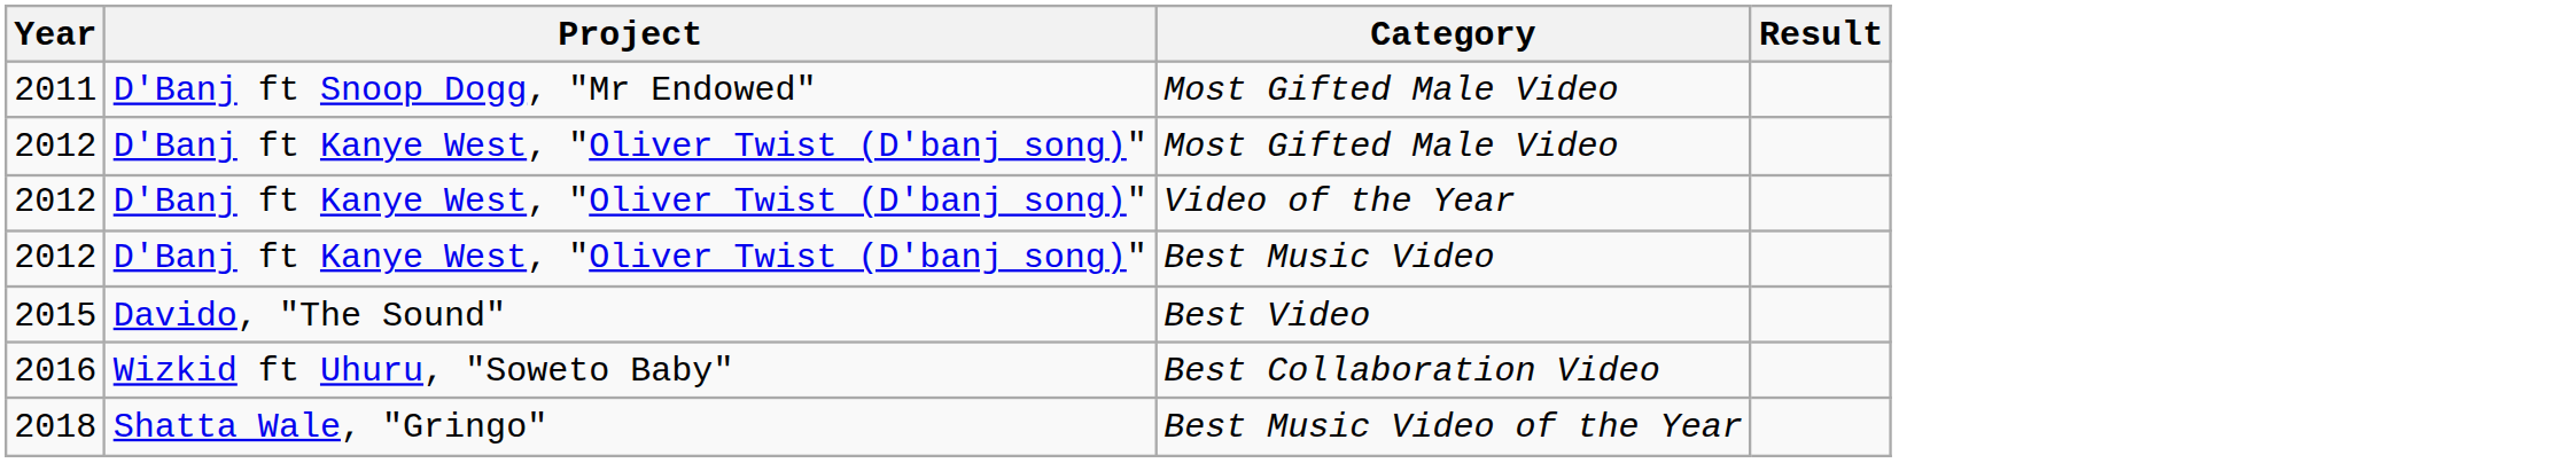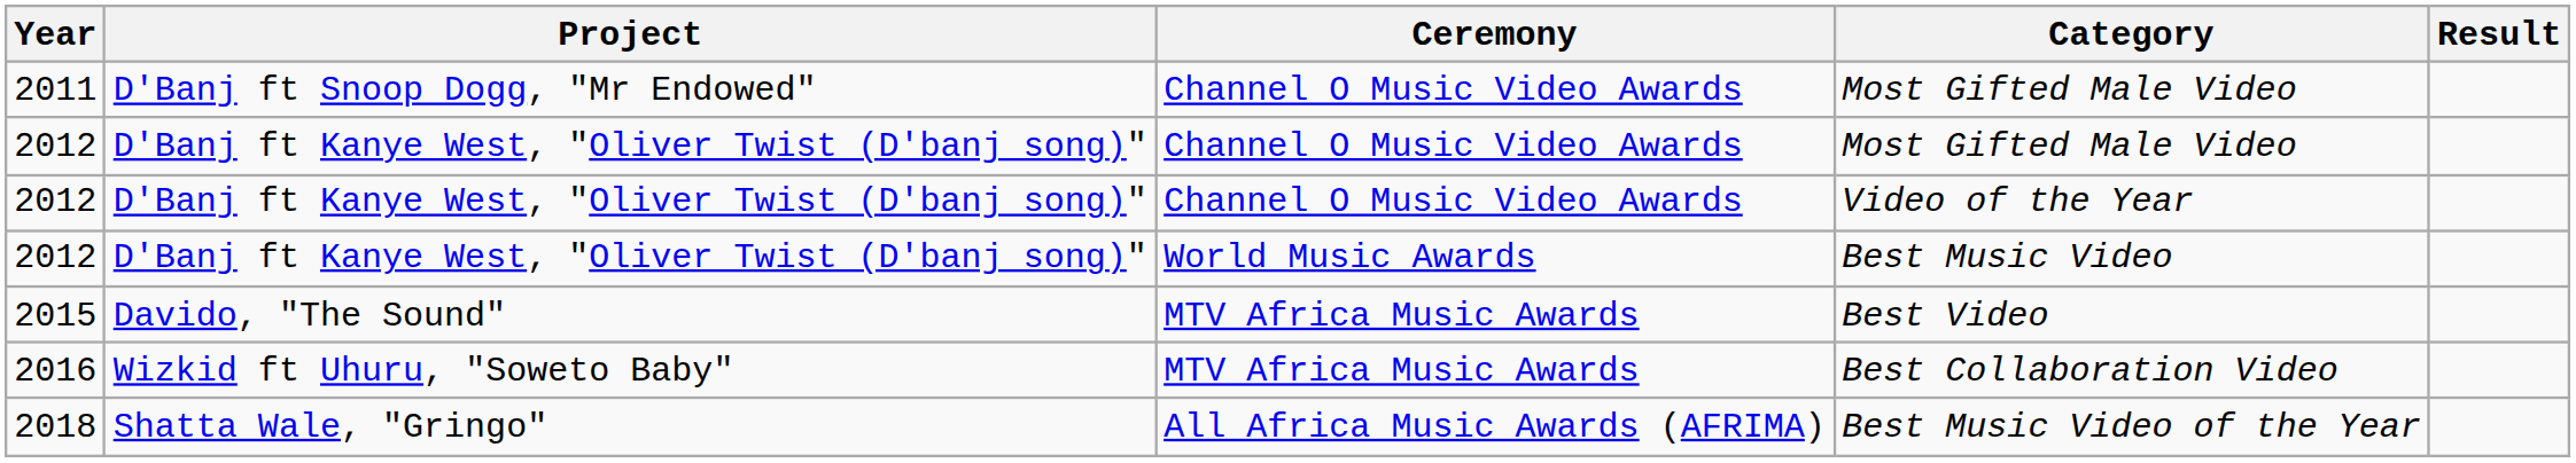 <table class="wikitable">
 <tr>
 <th>Year</th>
 <th>Project</th>
+<th>Ceremony</th>
 <th>Category</th>
 <th>Result</th>
 </tr>
 <tr>
 <td rowspan="1">2011</td>
 <td rowspan="1"><a href='#'>D'Banj</a> ft <a href='#'>Snoop Dogg</a>, "Mr Endowed"</td>
+<td rowspan="1"><a href='#'>Channel O Music Video Awards</a></td>
 <td><em>Most Gifted Male Video </em></td>
 <td></td>
 </tr>
 <tr>
 <td rowspan="1">2012</td>
 <td rowspan="1"><a href='#'>D'Banj</a> ft <a href='#'>Kanye West</a>, "<a href='#'>Oliver Twist (D'banj song)</a>"</td>
+<td rowspan="1"><a href='#'>Channel O Music Video Awards</a></td>
 <td><em>Most Gifted Male Video </em></td>
 <td></td>
 </tr>
 <tr>
 <td rowspan="1">2012</td>
 <td rowspan="1"><a href='#'>D'Banj</a> ft <a href='#'>Kanye West</a>, "<a href='#'>Oliver Twist (D'banj song)</a>"</td>
+<td rowspan="1"><a href='#'>Channel O Music Video Awards</a></td>
 <td><em>Video of the Year </em></td>
 <td></td>
 </tr>
 <tr>
 <td rowspan="1">2012</td>
 <td rowspan="1"><a href='#'>D'Banj</a> ft <a href='#'>Kanye West</a>, "<a href='#'>Oliver Twist (D'banj song)</a>"</td>
+<td rowspan="1"><a href='#'>World Music Awards</a></td>
 <td><em>Best Music Video </em></td>
 <td></td>
 </tr>
 <tr>
 <td rowspan="1">2015</td>
 <td rowspan="1"><a href='#'>Davido</a>, "The Sound"</td>
+<td rowspan="1"><a href='#'>MTV Africa Music Awards</a></td>
 <td><em>Best Video</em></td>
 <td></td>
 </tr>
 <tr>
 <td rowspan="1">2016</td>
 <td rowspan="1"><a href='#'>Wizkid</a> ft <a href='#'>Uhuru</a>, "Soweto Baby"</td>
+<td rowspan="1"><a href='#'>MTV Africa Music Awards</a></td>
 <td><em>Best Collaboration Video</em></td>
 <td></td>
 </tr>
 <tr>
 <td rowspan="1">2018</td>
 <td rowspan="1"><a href='#'>Shatta Wale</a>, "Gringo"</td>
+<td rowspan="1"><a href='#'>All Africa Music Awards</a> (<a href='#'>AFRIMA</a>)</td>
 <td><em>Best Music Video of the Year</em></td>
 <td></td>
 </tr>
 </table>
